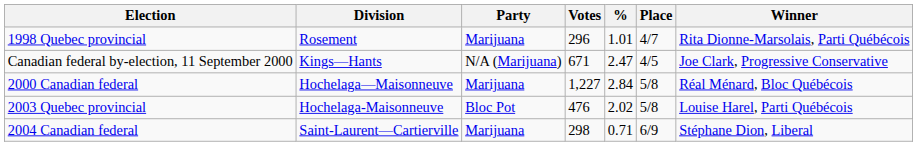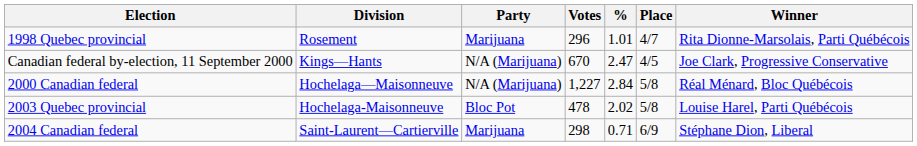 <table class="wikitable">
 <tr>
 <th>Election</th>
 <th>Division</th>
 <th>Party</th>
 <th>Votes</th>
 <th>%</th>
 <th>Place</th>
 <th>Winner</th>
 </tr>
 <tr>
 <td><a href='#'>1998 Quebec provincial</a></td>
 <td><a href='#'>Rosement</a></td>
 <td><a href='#'>Marijuana</a></td>
 <td>296</td>
 <td>1.01</td>
 <td>4/7</td>
 <td><a href='#'>Rita Dionne-Marsolais</a>, <a href='#'>Parti Québécois</a></td>
 </tr>
 <tr>
 <td>Canadian federal by-election, 11 September 2000</td>
 <td><a href='#'>Kings—Hants</a></td>
 <td>N/A (<a href='#'>Marijuana</a>)</td>
-<td>671</td>
+<td>670</td>
 <td>2.47</td>
 <td>4/5</td>
 <td><a href='#'>Joe Clark</a>, <a href='#'>Progressive Conservative</a></td>
 </tr>
 <tr>
 <td><a href='#'>2000 Canadian federal</a></td>
 <td><a href='#'>Hochelaga—Maisonneuve</a></td>
-<td><a href='#'>Marijuana</a></td>
+<td>N/A (<a href='#'>Marijuana</a>)</td>
 <td>1,227</td>
 <td>2.84</td>
 <td>5/8</td>
 <td><a href='#'>Réal Ménard</a>, <a href='#'>Bloc Québécois</a></td>
 </tr>
 <tr>
 <td><a href='#'>2003 Quebec provincial</a></td>
 <td><a href='#'>Hochelaga-Maisonneuve</a></td>
 <td><a href='#'>Bloc Pot</a></td>
-<td>476</td>
+<td>478</td>
 <td>2.02</td>
 <td>5/8</td>
 <td><a href='#'>Louise Harel</a>, <a href='#'>Parti Québécois</a></td>
 </tr>
 <tr>
 <td><a href='#'>2004 Canadian federal</a></td>
 <td><a href='#'>Saint-Laurent—Cartierville</a></td>
 <td><a href='#'>Marijuana</a></td>
 <td>298</td>
 <td>0.71</td>
 <td>6/9</td>
 <td><a href='#'>Stéphane Dion</a>, <a href='#'>Liberal</a></td>
 </tr>
 </table>
